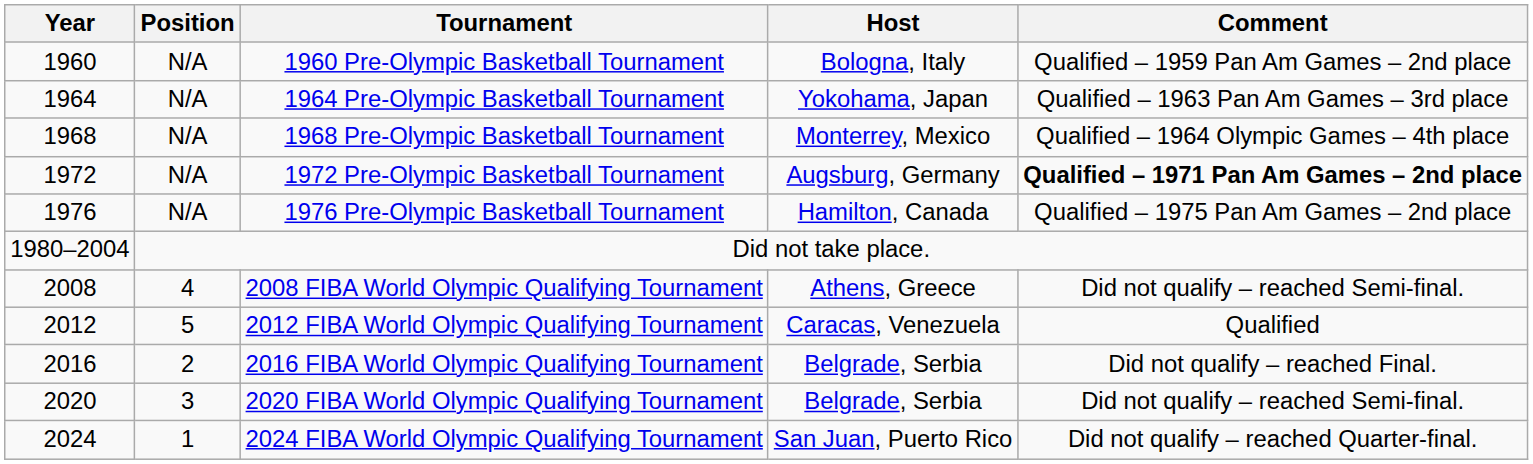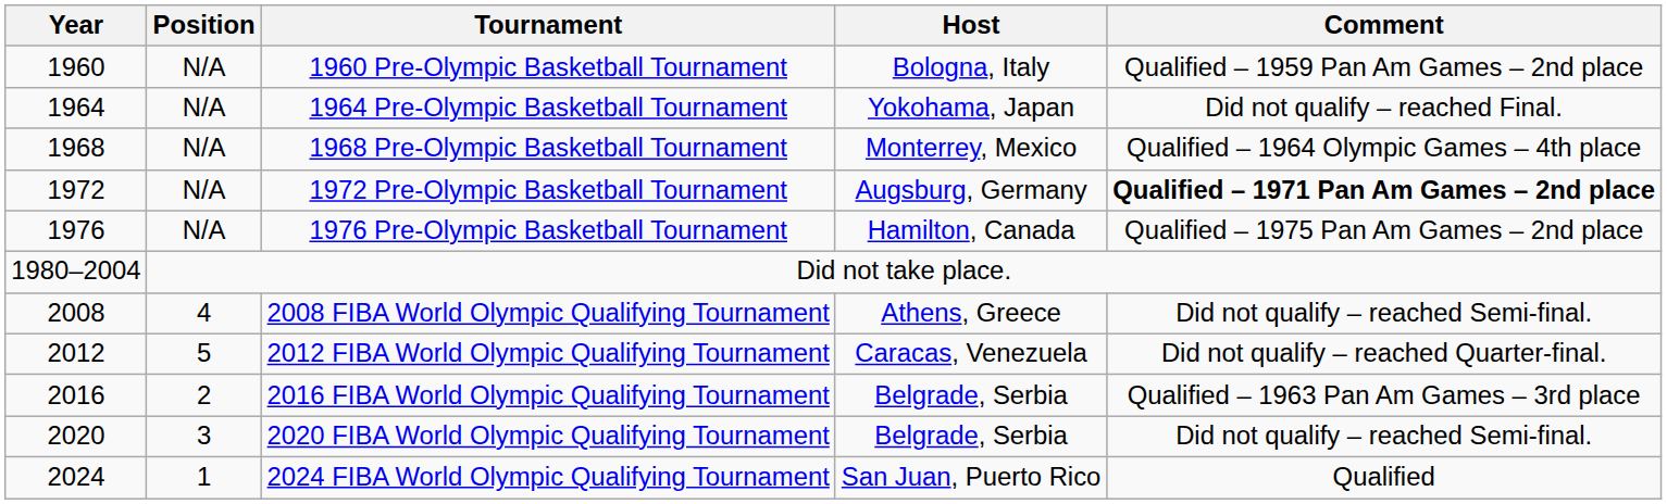 <table class="wikitable">
 <tr>
 <th>Year</th>
 <th>Position</th>
 <th>Tournament</th>
 <th>Host</th>
 <th>Comment</th>
 </tr>
 <tr style="text-align:center;">
 <td>1960</td>
 <td>N/A</td>
 <td><a href='#'>1960 Pre-Olympic Basketball Tournament</a></td>
 <td><a href='#'>Bologna</a>, Italy</td>
 <td>Qualified – 1959 Pan Am Games – 2nd place</td>
 </tr>
 <tr style="text-align:center;">
 <td>1964</td>
 <td>N/A</td>
 <td><a href='#'>1964 Pre-Olympic Basketball Tournament</a></td>
 <td><a href='#'>Yokohama</a>, Japan</td>
-<td>Qualified – 1963 Pan Am Games – 3rd place</td>
+<td>Did not qualify – reached Final.</td>
 </tr>
 <tr style="text-align:center;">
 <td>1968</td>
 <td>N/A</td>
 <td><a href='#'>1968 Pre-Olympic Basketball Tournament</a></td>
 <td><a href='#'>Monterrey</a>, Mexico</td>
 <td>Qualified – 1964 Olympic Games – 4th place</td>
 </tr>
 <tr style="text-align:center;">
 <td>1972</td>
 <td>N/A</td>
 <td><a href='#'>1972 Pre-Olympic Basketball Tournament</a></td>
 <td><a href='#'>Augsburg</a>, Germany</td>
 <td><strong>Qualified – 1971 Pan Am Games – 2nd place</strong></td>
 </tr>
 <tr style="text-align:center;">
 <td>1976</td>
 <td>N/A</td>
 <td><a href='#'>1976 Pre-Olympic Basketball Tournament</a></td>
 <td><a href='#'>Hamilton</a>, Canada</td>
 <td>Qualified – 1975 Pan Am Games – 2nd place</td>
 </tr>
 <tr style="text-align:center;">
 <td>1980–2004</td>
 <td colspan="4">Did not take place.</td>
 </tr>
 <tr style="text-align:center;">
 <td>2008</td>
 <td>4</td>
 <td><a href='#'>2008 FIBA World Olympic Qualifying Tournament</a></td>
 <td><a href='#'>Athens</a>, Greece</td>
 <td>Did not qualify – reached Semi-final.</td>
 </tr>
 <tr style="text-align:center;">
 <td>2012</td>
 <td>5</td>
 <td><a href='#'>2012 FIBA World Olympic Qualifying Tournament</a></td>
 <td><a href='#'>Caracas</a>, Venezuela</td>
-<td>Qualified</td>
+<td>Did not qualify – reached Quarter-final.</td>
 </tr>
 <tr style="text-align:center;">
 <td>2016</td>
 <td>2</td>
 <td><a href='#'>2016 FIBA World Olympic Qualifying Tournament</a></td>
 <td><a href='#'>Belgrade</a>, Serbia</td>
-<td>Did not qualify – reached Final.</td>
+<td>Qualified – 1963 Pan Am Games – 3rd place</td>
 </tr>
 <tr style="text-align:center;">
 <td>2020</td>
 <td>3</td>
 <td><a href='#'>2020 FIBA World Olympic Qualifying Tournament</a></td>
 <td><a href='#'>Belgrade</a>, Serbia</td>
 <td>Did not qualify – reached Semi-final.</td>
 </tr>
 <tr style="text-align:center;">
 <td>2024</td>
 <td>1</td>
 <td><a href='#'>2024 FIBA World Olympic Qualifying Tournament</a></td>
 <td><a href='#'>San Juan</a>, Puerto Rico</td>
-<td>Did not qualify – reached Quarter-final.</td>
+<td>Qualified</td>
 </tr>
 </table>
